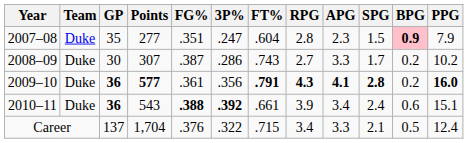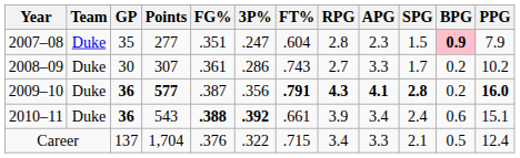 <table class="wikitable"; style="text-align:center";>
 <tr>
 <th>Year</th>
 <th>Team</th>
 <th>GP</th>
 <th>Points</th>
 <th>FG%</th>
 <th>3P%</th>
 <th>FT%</th>
 <th>RPG</th>
 <th>APG</th>
 <th>SPG</th>
 <th>BPG</th>
 <th>PPG</th>
 </tr>
 <tr>
 <td>2007–08</td>
 <td><a href='#'>Duke</a></td>
 <td>35</td>
 <td>277</td>
 <td>.351</td>
 <td>.247</td>
 <td>.604</td>
 <td>2.8</td>
 <td>2.3</td>
 <td>1.5</td>
 <td style="background: pink;"><strong>0.9</strong></td>
 <td>7.9</td>
 </tr>
 <tr>
 <td>2008–09</td>
 <td>Duke</td>
 <td>30</td>
 <td>307</td>
-<td>.387</td>
+<td>.361</td>
 <td>.286</td>
 <td>.743</td>
 <td>2.7</td>
 <td>3.3</td>
 <td>1.7</td>
 <td>0.2</td>
 <td>10.2</td>
 </tr>
 <tr>
 <td>2009–10</td>
 <td>Duke</td>
 <td><strong>36</strong></td>
 <td><strong>577</strong></td>
-<td>.361</td>
+<td>.387</td>
 <td>.356</td>
 <td><strong>.791</strong></td>
 <td><strong>4.3</strong></td>
 <td><strong>4.1</strong></td>
 <td><strong>2.8</strong></td>
 <td>0.2</td>
 <td><strong>16.0</strong></td>
 </tr>
 <tr>
 <td>2010–11</td>
 <td>Duke</td>
 <td><strong>36</strong></td>
 <td>543</td>
 <td><strong>.388</strong></td>
 <td><strong>.392</strong></td>
 <td>.661</td>
 <td>3.9</td>
 <td>3.4</td>
 <td>2.4</td>
 <td>0.6</td>
 <td>15.1</td>
 </tr>
 <tr>
 <td colspan=2; align=center>Career</td>
 <td>137</td>
 <td>1,704</td>
 <td>.376</td>
 <td>.322</td>
 <td>.715</td>
 <td>3.4</td>
 <td>3.3</td>
 <td>2.1</td>
 <td>0.5</td>
 <td>12.4</td>
 </tr>
 </table>
